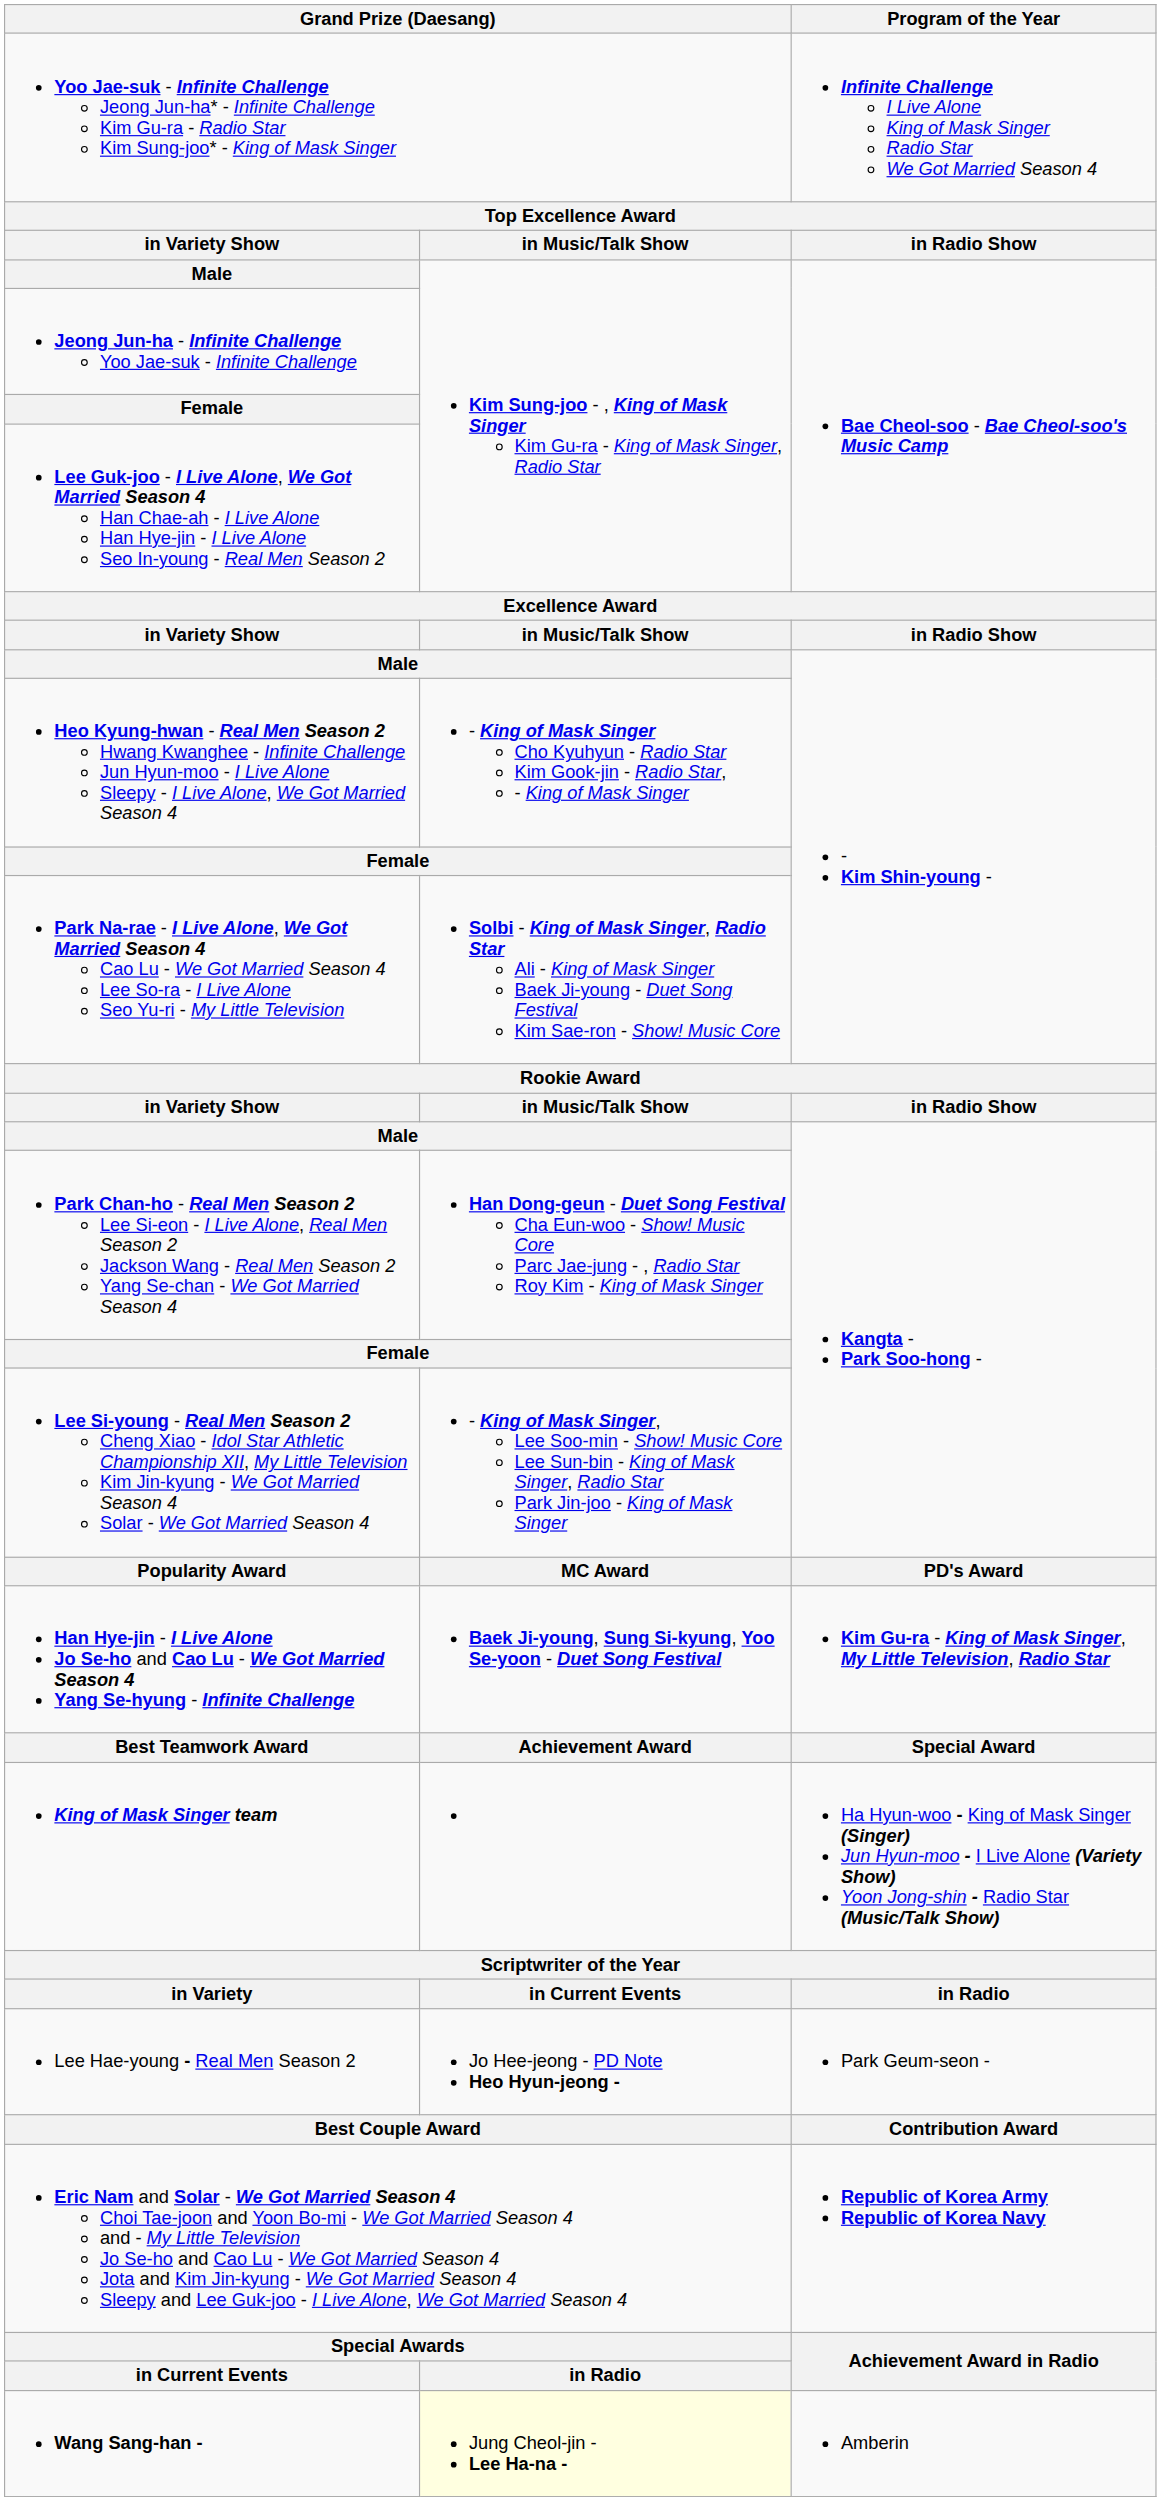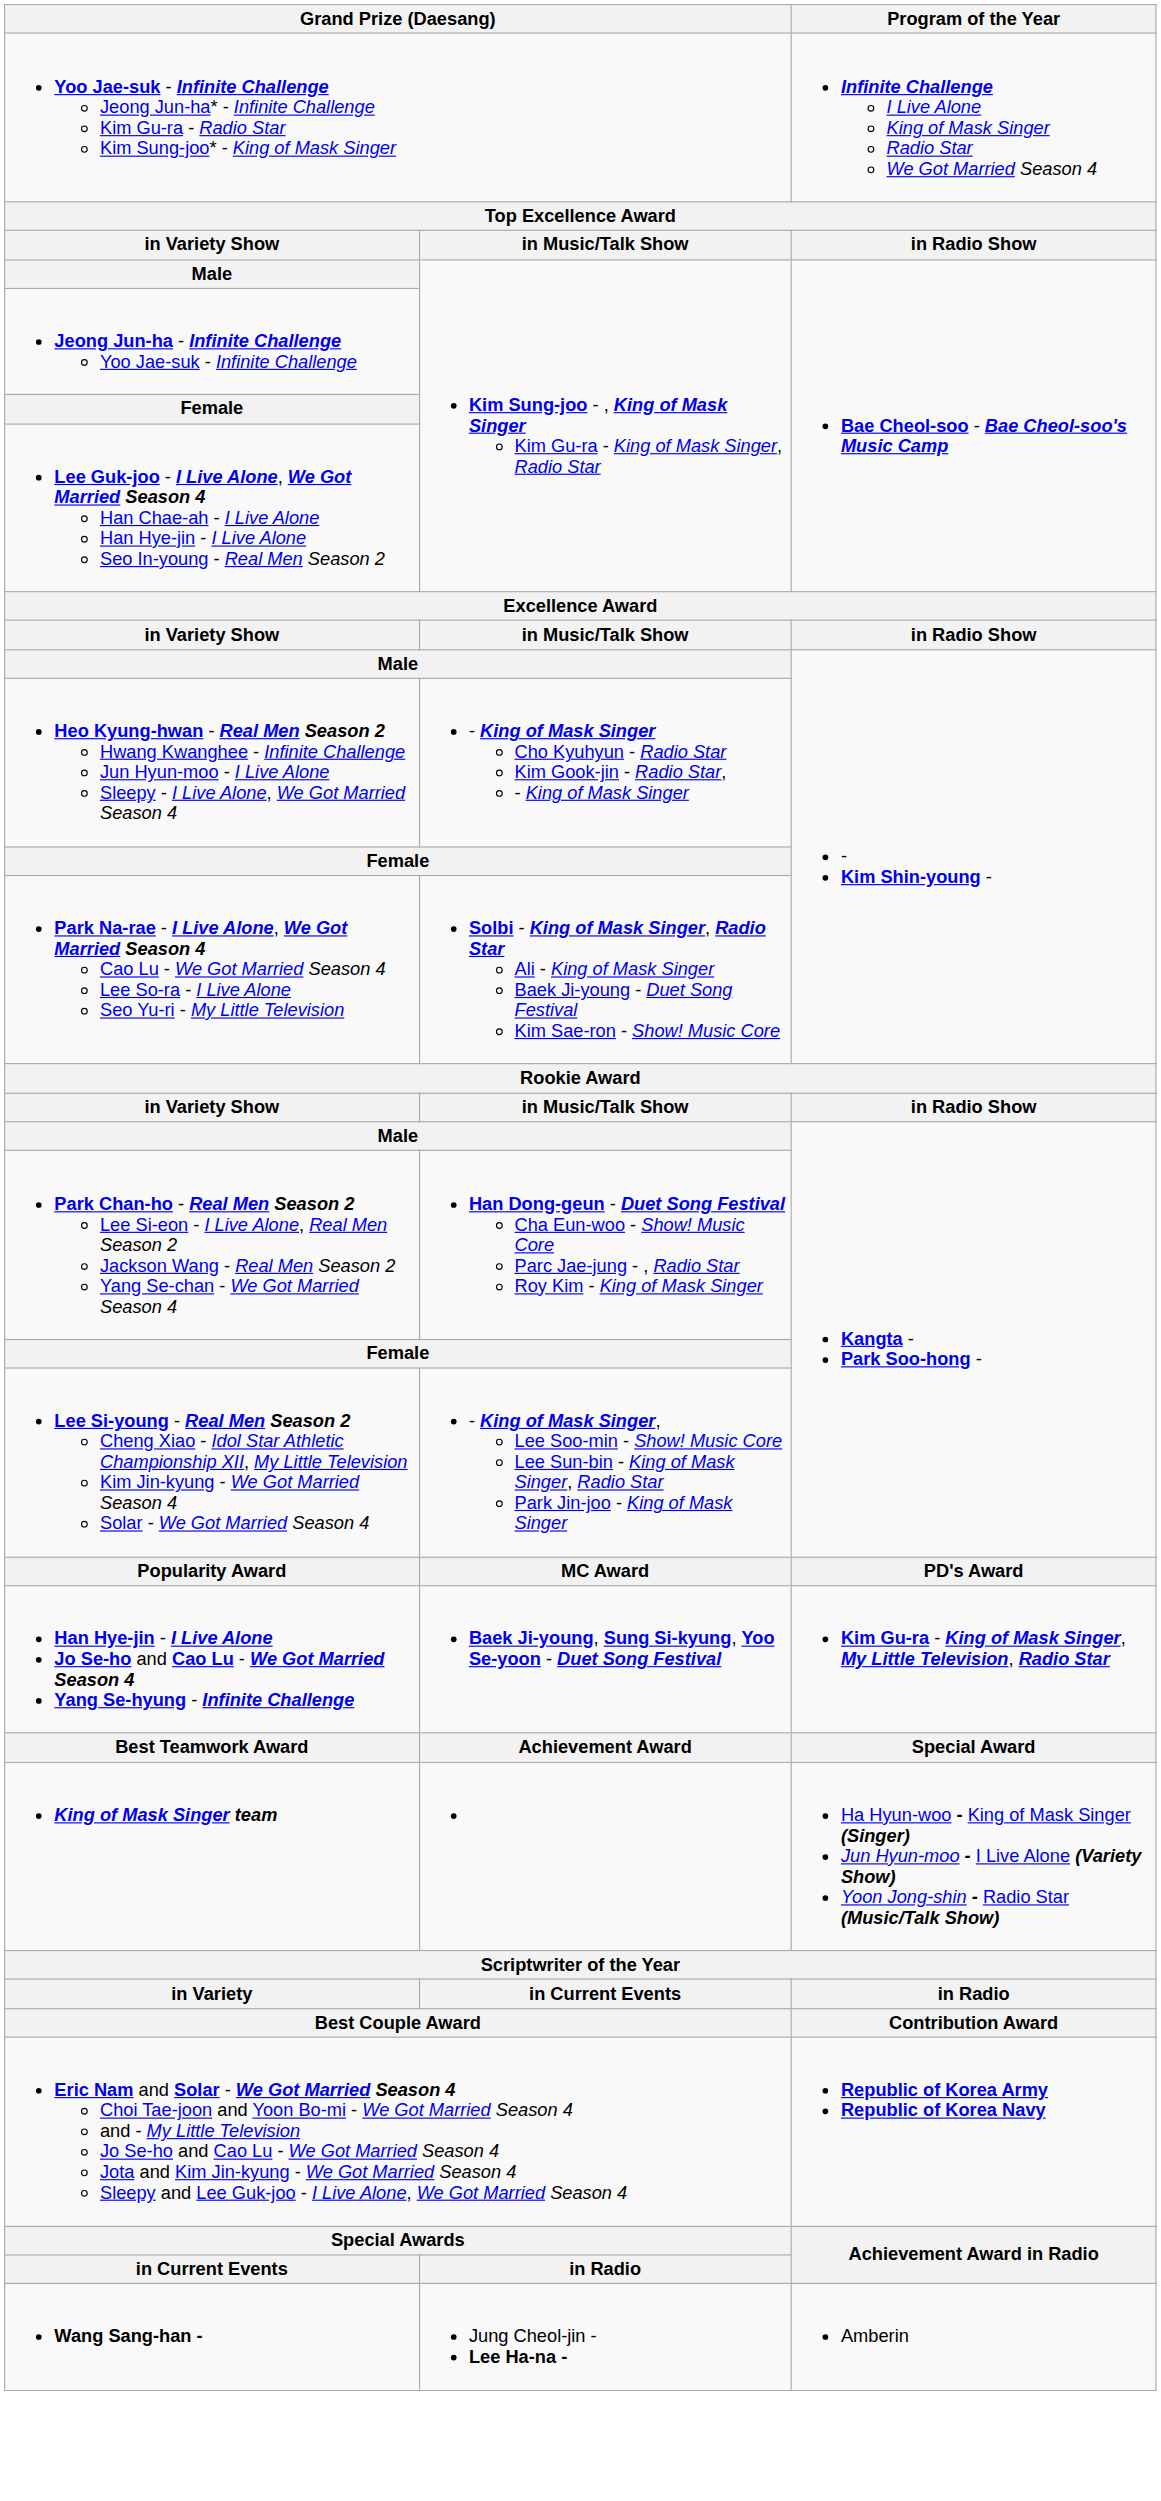 <table class="wikitable" style="width:80%;">
 <tr>
 <th colspan=2>Grand Prize (Daesang)</th>
 <th>Program of the Year</th>
 </tr>
 <tr>
 <td valign="top" colspan=2><br><ul><li><strong><a href='#'>Yoo Jae-suk</a></strong> - <strong><em><a href='#'>Infinite Challenge</a></em></strong><ul><li><a href='#'>Jeong Jun-ha</a>* - <em><a href='#'>Infinite Challenge</a></em></li><li><a href='#'>Kim Gu-ra</a> - <em><a href='#'>Radio Star</a></em></li><li><a href='#'>Kim Sung-joo</a>* - <em><a href='#'>King of Mask Singer</a></em></li></ul></li></ul></td>
 <td valign="top"><br><ul><li><strong><em><a href='#'>Infinite Challenge</a></em></strong><ul><li><em><a href='#'>I Live Alone</a></em></li><li><em><a href='#'>King of Mask Singer</a></em></li><li><em><a href='#'>Radio Star</a></em></li><li><em><a href='#'>We Got Married</a> Season 4</em></li></ul></li></ul></td>
 </tr>
 <tr>
 <th colspan=3>Top Excellence Award</th>
 </tr>
 <tr>
 <th>in Variety Show</th>
 <th>in Music/Talk Show</th>
 <th>in Radio Show</th>
 </tr>
 <tr>
 <th>Male</th>
 <td rowspan=4 valign="middle"><br><ul><li><strong><a href='#'>Kim Sung-joo</a></strong> - <strong><em></em></strong>, <strong><em><a href='#'>King of Mask Singer</a></em></strong><ul><li><a href='#'>Kim Gu-ra</a> - <em><a href='#'>King of Mask Singer</a></em>, <em><a href='#'>Radio Star</a></em></li></ul></li></ul></td>
 <td rowspan=4 valign="middle"><br><ul><li><strong><a href='#'>Bae Cheol-soo</a></strong> - <strong><em><a href='#'>Bae Cheol-soo's Music Camp</a></em></strong></li></ul></td>
 </tr>
 <tr>
 <td valign="top"><br><ul><li><strong><a href='#'>Jeong Jun-ha</a></strong> - <strong><em><a href='#'>Infinite Challenge</a></em></strong><ul><li><a href='#'>Yoo Jae-suk</a> - <em><a href='#'>Infinite Challenge</a></em></li></ul></li></ul></td>
 </tr>
 <tr>
 <th>Female</th>
 </tr>
 <tr>
 <td valign="top"><br><ul><li><strong><a href='#'>Lee Guk-joo</a></strong> - <strong><em><a href='#'>I Live Alone</a></em></strong>, <strong><em><a href='#'>We Got Married</a> Season 4</em></strong><ul><li><a href='#'>Han Chae-ah</a> - <em><a href='#'>I Live Alone</a></em></li><li><a href='#'>Han Hye-jin</a> - <em><a href='#'>I Live Alone</a></em></li><li><a href='#'>Seo In-young</a> - <em><a href='#'>Real Men</a> Season 2</em></li></ul></li></ul></td>
 </tr>
 <tr>
 <th colspan=3>Excellence Award</th>
 </tr>
 <tr>
 <th>in Variety Show</th>
 <th>in Music/Talk Show</th>
 <th>in Radio Show</th>
 </tr>
 <tr>
 <th colspan=2>Male</th>
 <td rowspan=4 valign="middle"><br><ul><li><strong></strong> - <strong><em></em></strong></li><li><strong><a href='#'>Kim Shin-young</a></strong> - <strong><em></em></strong></li></ul></td>
 </tr>
 <tr>
 <td valign="top"><br><ul><li><strong><a href='#'>Heo Kyung-hwan</a></strong> - <strong><em><a href='#'>Real Men</a> Season 2</em></strong><ul><li><a href='#'>Hwang Kwanghee</a> - <em><a href='#'>Infinite Challenge</a></em></li><li><a href='#'>Jun Hyun-moo</a> - <em><a href='#'>I Live Alone</a></em></li><li><a href='#'>Sleepy</a> - <em><a href='#'>I Live Alone</a></em>, <em><a href='#'>We Got Married</a> Season 4</em></li></ul></li></ul></td>
 <td valign="top"><br><ul><li><strong></strong> - <strong><em><a href='#'>King of Mask Singer</a></em></strong><ul><li><a href='#'>Cho Kyuhyun</a> - <em><a href='#'>Radio Star</a></em></li><li><a href='#'>Kim Gook-jin</a> - <em><a href='#'>Radio Star</a></em>, <em></em></li><li> - <em><a href='#'>King of Mask Singer</a></em></li></ul></li></ul></td>
 </tr>
 <tr>
 <th colspan=2>Female</th>
 </tr>
 <tr>
 <td valign="top"><br><ul><li><strong><a href='#'>Park Na-rae</a></strong> - <strong><em><a href='#'>I Live Alone</a></em></strong>, <strong><em><a href='#'>We Got Married</a> Season 4</em></strong><ul><li><a href='#'>Cao Lu</a> - <em><a href='#'>We Got Married</a> Season 4</em></li><li><a href='#'>Lee So-ra</a> - <em><a href='#'>I Live Alone</a></em></li><li><a href='#'>Seo Yu-ri</a> - <em><a href='#'>My Little Television</a></em></li></ul></li></ul></td>
 <td valign="top"><br><ul><li><strong><a href='#'>Solbi</a></strong> - <strong><em><a href='#'>King of Mask Singer</a></em></strong>, <strong><em><a href='#'>Radio Star</a></em></strong><ul><li><a href='#'>Ali</a> - <em><a href='#'>King of Mask Singer</a></em></li><li><a href='#'>Baek Ji-young</a> - <em><a href='#'>Duet Song Festival</a></em></li><li><a href='#'>Kim Sae-ron</a> - <em><a href='#'>Show! Music Core</a></em></li></ul></li></ul></td>
 </tr>
 <tr>
 <th colspan=3>Rookie Award</th>
 </tr>
 <tr>
 <th>in Variety Show</th>
 <th>in Music/Talk Show</th>
 <th>in Radio Show</th>
 </tr>
 <tr>
 <th colspan=2>Male</th>
 <td rowspan=4 valign="middle"><br><ul><li><strong><a href='#'>Kangta</a></strong> - <strong><em></em></strong></li><li><strong><a href='#'>Park Soo-hong</a></strong> - <strong><em></em></strong></li></ul></td>
 </tr>
 <tr>
 <td valign="top"><br><ul><li><strong><a href='#'>Park Chan-ho</a></strong> - <strong><em><a href='#'>Real Men</a> Season 2</em></strong><ul><li><a href='#'>Lee Si-eon</a> - <em><a href='#'>I Live Alone</a></em>, <em><a href='#'>Real Men</a> Season 2</em></li><li><a href='#'>Jackson Wang</a> - <em><a href='#'>Real Men</a> Season 2</em></li><li><a href='#'>Yang Se-chan</a> - <em><a href='#'>We Got Married</a> Season 4</em></li></ul></li></ul></td>
 <td valign="top"><br><ul><li><strong><a href='#'>Han Dong-geun</a></strong> - <strong><em><a href='#'>Duet Song Festival</a></em></strong><ul><li><a href='#'>Cha Eun-woo</a> - <em><a href='#'>Show! Music Core</a></em></li><li><a href='#'>Parc Jae-jung</a> - <em></em>, <em><a href='#'>Radio Star</a></em></li><li><a href='#'>Roy Kim</a> - <em><a href='#'>King of Mask Singer</a></em></li></ul></li></ul></td>
 </tr>
 <tr>
 <th colspan=2>Female</th>
 </tr>
 <tr>
 <td valign="top"><br><ul><li><strong><a href='#'>Lee Si-young</a></strong> - <strong><em><a href='#'>Real Men</a> Season 2</em></strong><ul><li><a href='#'>Cheng Xiao</a> - <em><a href='#'>Idol Star Athletic Championship XII</a></em>, <em><a href='#'>My Little Television</a></em></li><li><a href='#'>Kim Jin-kyung</a> - <em><a href='#'>We Got Married</a> Season 4</em></li><li><a href='#'>Solar</a> - <em><a href='#'>We Got Married</a> Season 4</em></li></ul></li></ul></td>
 <td valign="top"><br><ul><li><strong></strong> - <strong><em><a href='#'>King of Mask Singer</a></em></strong>, <strong><em></em></strong><ul><li><a href='#'>Lee Soo-min</a> - <em><a href='#'>Show! Music Core</a></em></li><li><a href='#'>Lee Sun-bin</a> - <em><a href='#'>King of Mask Singer</a></em>, <em><a href='#'>Radio Star</a></em></li><li><a href='#'>Park Jin-joo</a> - <em><a href='#'>King of Mask Singer</a></em></li></ul></li></ul></td>
 </tr>
 <tr>
 <th>Popularity Award</th>
 <th>MC Award</th>
 <th>PD's Award</th>
 </tr>
 <tr>
 <td valign="top"><br><ul><li><strong><a href='#'>Han Hye-jin</a></strong> - <strong><em><a href='#'>I Live Alone</a></em></strong></li><li><strong><a href='#'>Jo Se-ho</a></strong> and <strong><a href='#'>Cao Lu</a></strong> - <strong><em><a href='#'>We Got Married</a> Season 4</em></strong></li><li><strong><a href='#'>Yang Se-hyung</a></strong> - <strong><em><a href='#'>Infinite Challenge</a></em></strong></li></ul></td>
 <td valign="top"><br><ul><li><strong><a href='#'>Baek Ji-young</a></strong>, <strong><a href='#'>Sung Si-kyung</a></strong>, <strong><a href='#'>Yoo Se-yoon</a></strong> - <strong><em><a href='#'>Duet Song Festival</a></em></strong></li></ul></td>
 <td valign="top"><br><ul><li><strong><a href='#'>Kim Gu-ra</a></strong> - <strong><em><a href='#'>King of Mask Singer</a></em></strong>, <strong><em><a href='#'>My Little Television</a></em></strong>, <strong><em><a href='#'>Radio Star</a></em></strong></li></ul></td>
 </tr>
 <tr>
 <th>Best Teamwork Award</th>
 <th>Achievement Award</th>
 <th>Special Award</th>
 </tr>
 <tr>
 <td valign="top"><br><ul><li><strong><em><a href='#'>King of Mask Singer</a><em> team<strong></li></ul></td>
 <td valign="top"><br><ul><li></strong><strong></li></ul></td>
 <td valign="top"><br><ul><li></strong><a href='#'>Ha Hyun-woo</a><strong> - </em></strong><a href='#'>King of Mask Singer</a><strong><em> (Singer)</li><li></strong><a href='#'>Jun Hyun-moo</a><strong> - </em></strong><a href='#'>I Live Alone</a><strong><em> (Variety Show)</li><li></strong><a href='#'>Yoon Jong-shin</a><strong> - </em></strong><a href='#'>Radio Star</a><strong><em> (Music/Talk Show)</li></ul></td>
 </tr>
 <tr>
 <th colspan=3>Scriptwriter of the Year</th>
 </tr>
 <tr>
 <th>in Variety</th>
 <th>in Current Events</th>
 <th>in Radio</th>
 </tr>
 <tr>
-<td valign="top"><br><ul><li></strong>Lee Hae-young<strong> - </em></strong><a href='#'>Real Men</a> Season 2<strong><em></li></ul></td>
-<td valign="top"><br><ul><li></strong>Jo Hee-jeong - </em><a href='#'>PD Note</a></em></strong></li><li><strong>Heo Hyun-jeong - <em><strong><em></li></ul></td>
-<td valign="top"><br><ul><li></strong>Park Geum-seon - </em></em></strong></li></ul></td>
-</tr>
-<tr>
 <th colspan=2>Best Couple Award</th>
 <th>Contribution Award</th>
 </tr>
 <tr>
 <td colspan=2 valign="top"><br><ul><li><strong><a href='#'>Eric Nam</a></strong> and <strong><a href='#'>Solar</a></strong> - <strong><em><a href='#'>We Got Married</a> Season 4</em></strong><ul><li><a href='#'>Choi Tae-joon</a> and <a href='#'>Yoon Bo-mi</a> - <em><a href='#'>We Got Married</a> Season 4</em></li><li> and  - <em><a href='#'>My Little Television</a></em></li><li><a href='#'>Jo Se-ho</a> and <a href='#'>Cao Lu</a> - <em><a href='#'>We Got Married</a> Season 4</em></li><li><a href='#'>Jota</a> and <a href='#'>Kim Jin-kyung</a> - <em><a href='#'>We Got Married</a> Season 4</em></li><li><a href='#'>Sleepy</a> and <a href='#'>Lee Guk-joo</a> - <em><a href='#'>I Live Alone</a></em>, <em><a href='#'>We Got Married</a> Season 4</em></li></ul></li></ul></td>
 <td valign="top"><br><ul><li><strong><a href='#'>Republic of Korea Army</a></strong></li><li><strong><a href='#'>Republic of Korea Navy</a></strong></li></ul></td>
 </tr>
 <tr>
 <th colspan=2>Special Awards</th>
 <th rowspan=2>Achievement Award in Radio</th>
 </tr>
 <tr>
 <th>in Current Events</th>
 <th>in Radio</th>
 </tr>
 <tr>
 <td valign="top"><br><ul><li><strong>Wang Sang-han - <em><strong><em></li></ul></td>
-<td valign="top" style="background: lightyellow;"><br><ul><li></strong>Jung Cheol-jin - </em></em></strong></li><li><strong>Lee Ha-na - <em><strong><em></li></ul></td>
+<td valign="top"><br><ul><li></strong>Jung Cheol-jin - </em></em></strong></li><li><strong>Lee Ha-na - <em><strong><em></li></ul></td>
 <td valign="top"><br><ul><li></strong>Amberin<strong></li></ul></td>
 </tr>
 </table>
